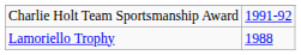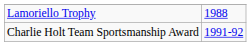 <table class="wikitable">
 <tr>
+</tr>
+<tr>
+<td><a href='#'>Lamoriello Trophy</a></td>
+<td><a href='#'>1988</a></td>
 </tr>
 <tr>
 <td>Charlie Holt Team Sportsmanship Award</td>
 <td><a href='#'>1991-92</a></td>
 </tr>
-<tr>
-<td><a href='#'>Lamoriello Trophy</a></td>
-<td><a href='#'>1988</a></td>
-</tr>
 </table>
